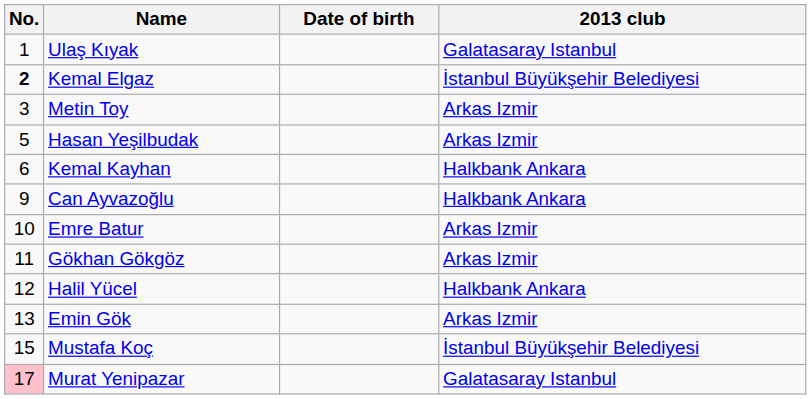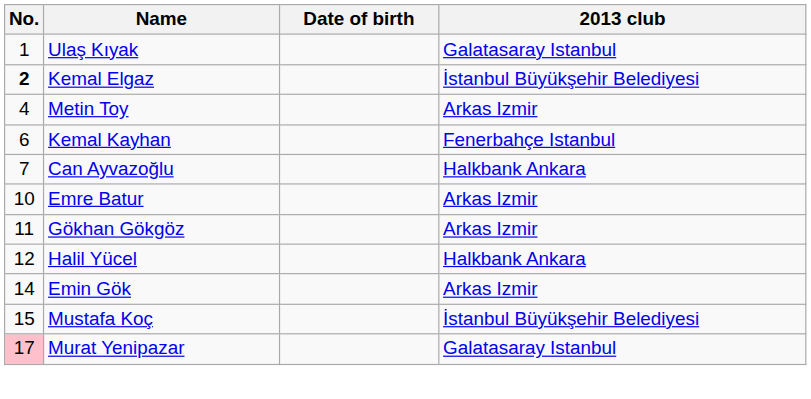 <table class="wikitable sortable" style="font-size:100%; text-align:left;">
 <tr>
 <th>No.</th>
 <th style="width:12em">Name</th>
 <th style="width:8em">Date of birth</th>
 <th style="width:19em">2013 club</th>
 </tr>
 <tr>
 <td align=center>1</td>
 <td><a href='#'>Ulaş Kıyak </a></td>
 <td align=right></td>
 <td> <a href='#'>Galatasaray Istanbul</a></td>
 </tr>
 <tr>
 <td align=center><strong>2</strong></td>
 <td><a href='#'>Kemal Elgaz</a></td>
 <td align=right></td>
 <td> <a href='#'>İstanbul Büyükşehir Belediyesi</a></td>
 </tr>
 <tr>
-<td align=center>3</td>
+<td align=center>4</td>
 <td><a href='#'>Metin Toy</a></td>
-<td align=right></td>
-<td> <a href='#'>Arkas Izmir</a></td>
-</tr>
-<tr>
-<td align=center>5</td>
-<td><a href='#'>Hasan Yeşilbudak</a></td>
 <td align=right></td>
 <td> <a href='#'>Arkas Izmir</a></td>
 </tr>
 <tr>
 <td align=center>6</td>
 <td><a href='#'>Kemal Kayhan</a></td>
 <td align=right></td>
-<td> <a href='#'>Halkbank Ankara</a></td>
+<td> <a href='#'>Fenerbahçe Istanbul</a></td>
 </tr>
 <tr>
-<td align=center>9</td>
+<td align=center>7</td>
 <td><a href='#'>Can Ayvazoğlu</a></td>
 <td align=right></td>
 <td> <a href='#'>Halkbank Ankara</a></td>
 </tr>
 <tr>
 <td align=center>10</td>
 <td><a href='#'>Emre Batur</a></td>
 <td align=right></td>
 <td> <a href='#'>Arkas Izmir</a></td>
 </tr>
 <tr>
 <td align=center>11</td>
 <td><a href='#'>Gökhan Gökgöz</a></td>
 <td align=right></td>
 <td> <a href='#'>Arkas Izmir</a></td>
 </tr>
 <tr>
 <td align=center>12</td>
 <td><a href='#'>Halil Yücel</a></td>
 <td align=right></td>
 <td> <a href='#'>Halkbank Ankara</a></td>
 </tr>
 <tr>
-<td align=center>13</td>
+<td align=center>14</td>
 <td><a href='#'>Emin Gök</a></td>
 <td align=right></td>
 <td> <a href='#'>Arkas Izmir</a></td>
 </tr>
 <tr>
 <td align=center>15</td>
 <td><a href='#'>Mustafa Koç</a></td>
 <td align=right></td>
 <td> <a href='#'>İstanbul Büyükşehir Belediyesi</a></td>
 </tr>
 <tr>
 <td align=center style="background: pink;">17</td>
 <td><a href='#'>Murat Yenipazar</a></td>
 <td align=right></td>
 <td> <a href='#'>Galatasaray Istanbul</a></td>
 </tr>
 </table>
